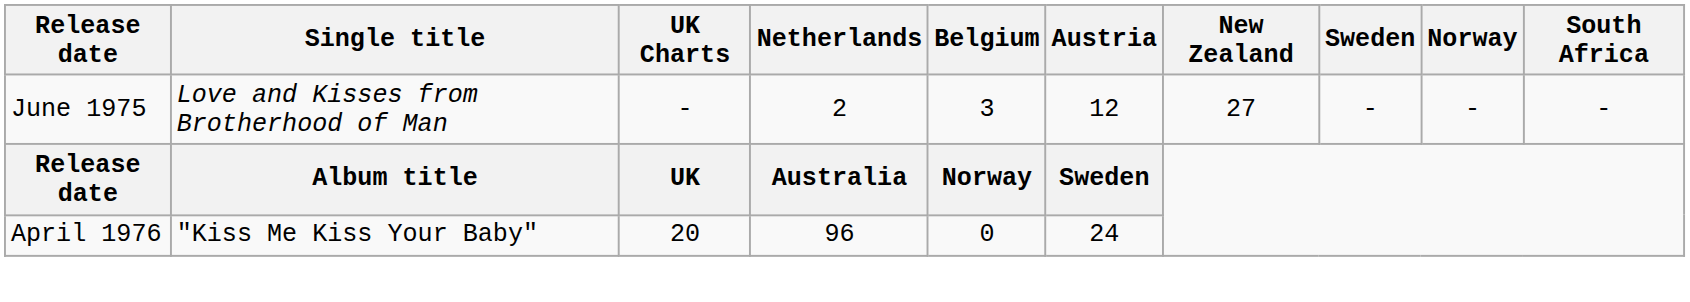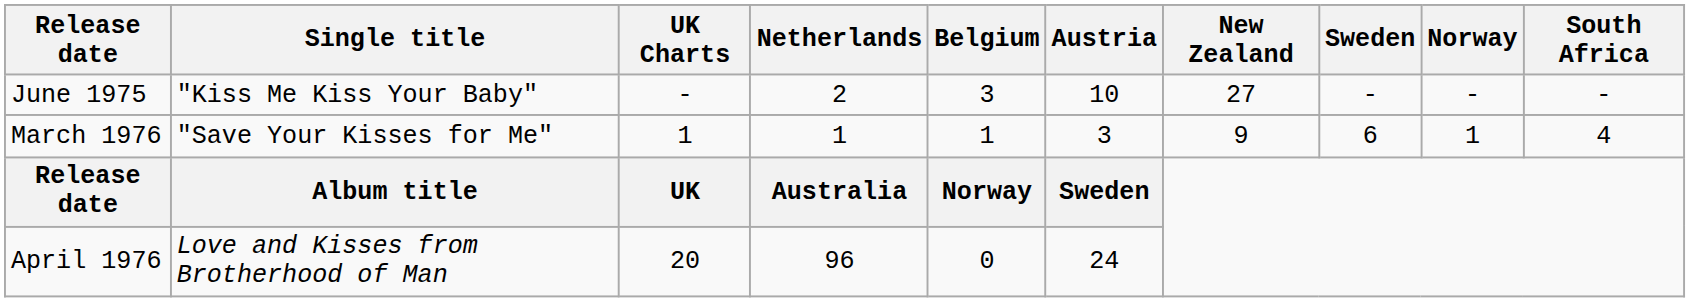 <table class="wikitable">
 <tr>
 <th>Release date</th>
 <th>Single title</th>
 <th>UK Charts<br></th>
 <th>Netherlands <br></th>
 <th>Belgium <br></th>
 <th>Austria <br></th>
 <th>New Zealand <br></th>
 <th>Sweden <br></th>
 <th>Norway <br></th>
 <th>South Africa <br></th>
 </tr>
 <tr>
 <td>June 1975</td>
-<td><em>Love and Kisses from Brotherhood of Man</em></td>
+<td>"Kiss Me Kiss Your Baby"</td>
 <td align="center">-</td>
 <td align="center">2</td>
 <td align="center">3</td>
-<td align="center">12</td>
+<td align="center">10</td>
 <td align="center">27</td>
 <td align="center">-</td>
 <td align="center">-</td>
 <td align="center">-</td>
+</tr>
+<tr>
+<td>March 1976</td>
+<td>"Save Your Kisses for Me"</td>
+<td align="center">1</td>
+<td align="center">1</td>
+<td align="center">1</td>
+<td align="center">3</td>
+<td align="center">9</td>
+<td align="center">6</td>
+<td align="center">1</td>
+<td align="center">4</td>
 </tr>
 <tr>
 <th>Release date</th>
 <th>Album title</th>
 <th>UK <br></th>
 <th>Australia <br></th>
 <th>Norway <br></th>
 <th>Sweden <br></th>
 </tr>
 <tr>
 <td>April 1976</td>
-<td>"Kiss Me Kiss Your Baby"</td>
+<td><em>Love and Kisses from Brotherhood of Man</em></td>
 <td align="center">20</td>
 <td align="center">96</td>
 <td align="center">0</td>
 <td align="center">24</td>
 </tr>
 </table>
